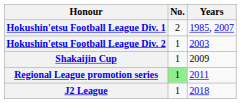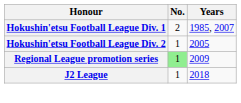 <table class="wikitable plainrowheaders">
 <tr>
 <th scope=col>Honour</th>
 <th scope=col>No.</th>
 <th scope=col>Years</th>
 </tr>
 <tr>
 <th scope=row><a href='#'>Hokushin'etsu Football League Div. 1</a></th>
 <td align="center">2</td>
 <td><a href='#'>1985</a>, <a href='#'>2007</a></td>
 </tr>
 <tr>
 <th scope=row><a href='#'>Hokushin'etsu Football League Div. 2</a></th>
 <td align="center">1</td>
-<td><a href='#'>2003</a></td>
-</tr>
-<tr>
-<th scope=row><a href='#'>Shakaijin Cup</a></th>
-<td align="center">1</td>
-<td>2009</td>
+<td><a href='#'>2005</a></td>
 </tr>
 <tr>
 <th scope=row><a href='#'>Regional League promotion series</a></th>
 <td align="center" style="background: lightgreen;">1</td>
-<td><a href='#'>2011</a></td>
+<td><a href='#'>2009</a></td>
 </tr>
 <tr>
 <th scope=row><a href='#'>J2 League</a></th>
 <td align="center">1</td>
 <td><a href='#'>2018</a></td>
 </tr>
 </table>
